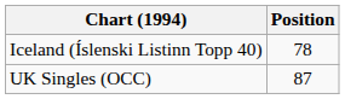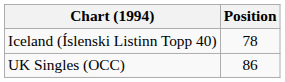 <table class="wikitable">
 <tr>
 <th>Chart (1994)</th>
 <th>Position</th>
 </tr>
 <tr>
 <td>Iceland (Íslenski Listinn Topp 40)</td>
 <td align="center">78</td>
 </tr>
 <tr>
 <td>UK Singles (OCC)</td>
-<td align="center">87</td>
+<td align="center">86</td>
 </tr>
 </table>
